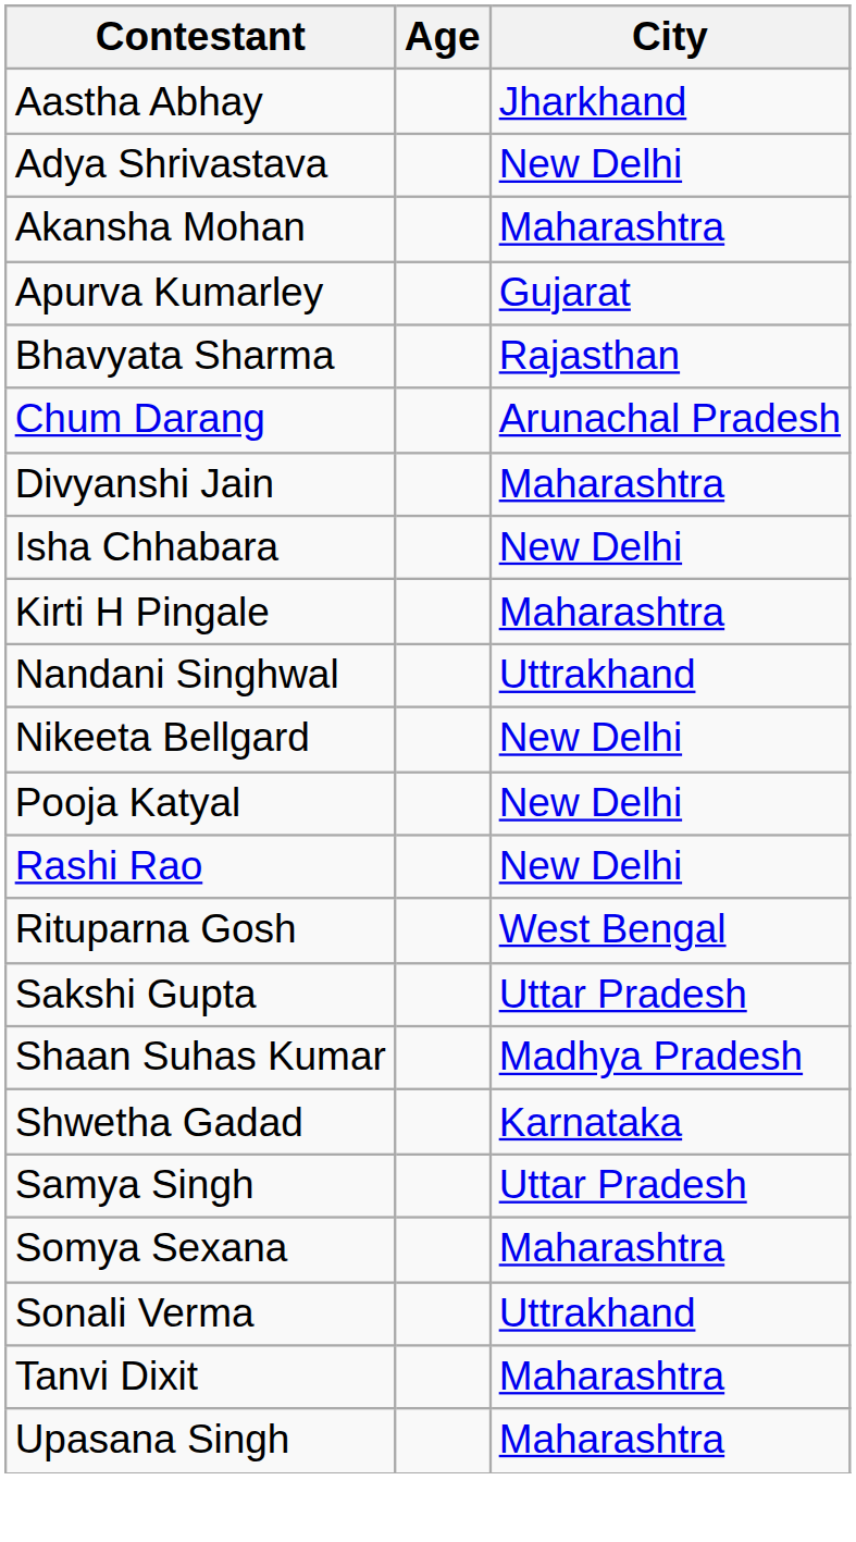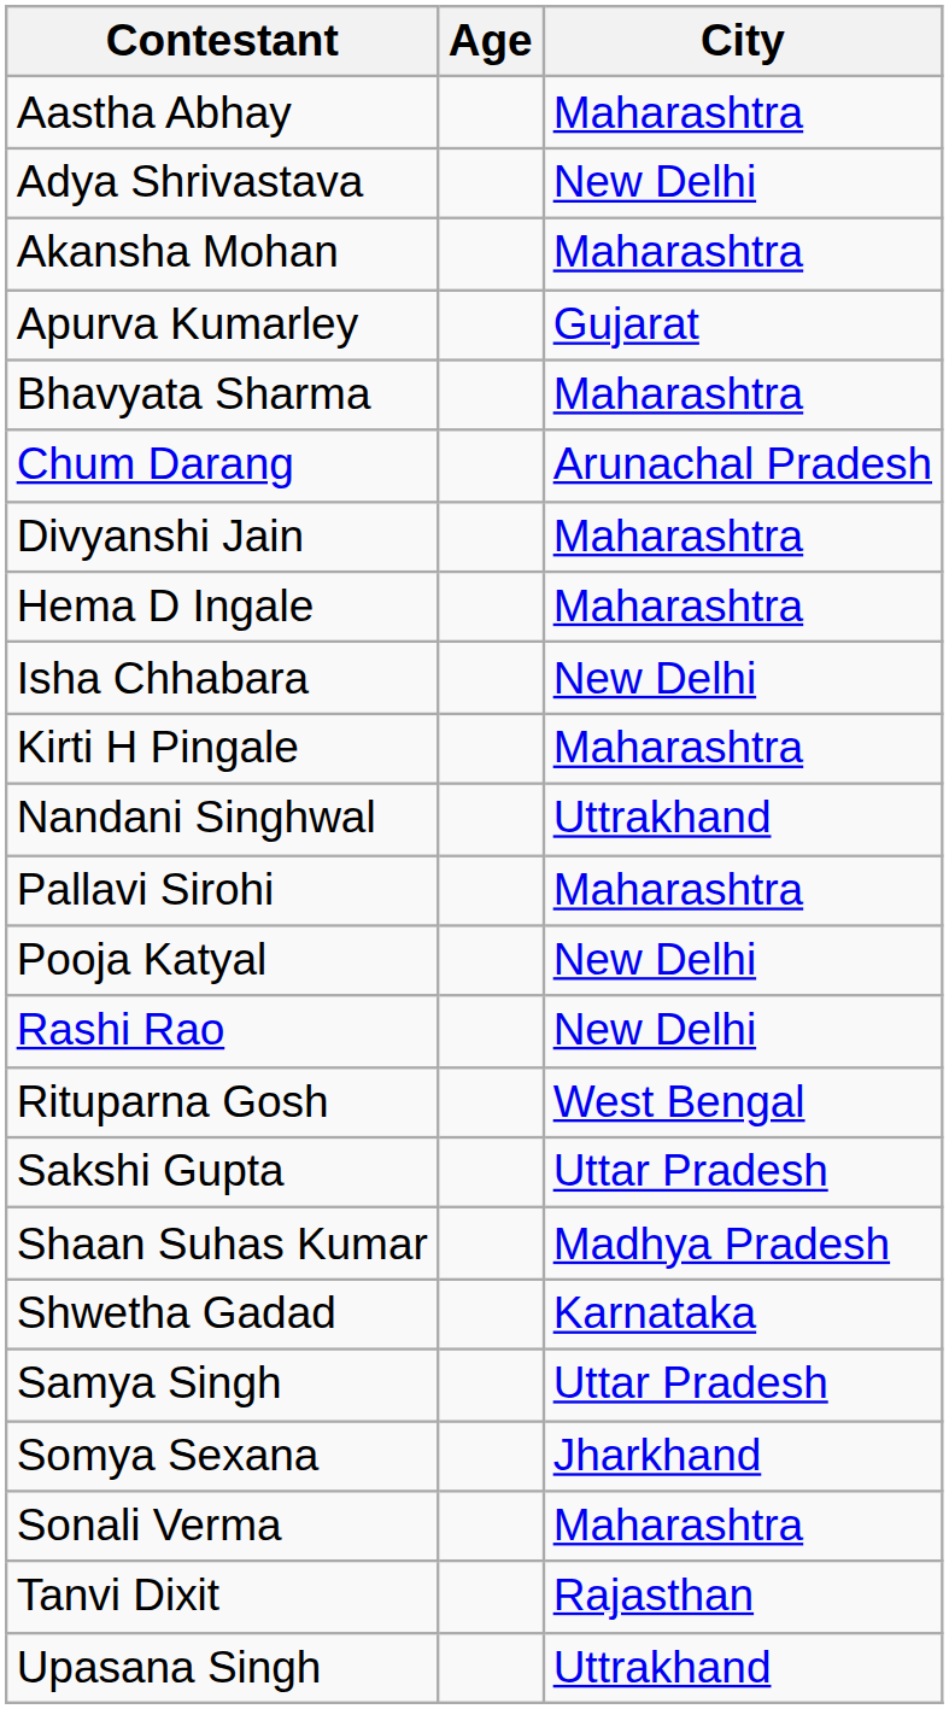 <table class="sortable wikitable">
 <tr style="background:#ccc;">
 <th>Contestant</th>
 <th>Age</th>
 <th>City</th>
 </tr>
 <tr>
 <td>Aastha Abhay</td>
 <td></td>
-<td><a href='#'>Jharkhand</a></td>
+<td><a href='#'>Maharashtra</a></td>
 </tr>
 <tr>
 <td>Adya Shrivastava</td>
 <td></td>
 <td><a href='#'>New Delhi</a></td>
 </tr>
 <tr>
 <td>Akansha Mohan</td>
 <td></td>
 <td><a href='#'>Maharashtra</a></td>
 </tr>
 <tr>
 <td>Apurva Kumarley</td>
 <td></td>
 <td><a href='#'>Gujarat</a></td>
 </tr>
 <tr>
 <td>Bhavyata Sharma</td>
 <td></td>
-<td><a href='#'>Rajasthan</a></td>
+<td><a href='#'>Maharashtra</a></td>
 </tr>
 <tr>
 <td><a href='#'>Chum Darang</a></td>
 <td></td>
 <td><a href='#'>Arunachal Pradesh</a></td>
 </tr>
 <tr>
 <td>Divyanshi Jain</td>
+<td></td>
+<td><a href='#'>Maharashtra</a></td>
+</tr>
+<tr>
+<td>Hema D Ingale</td>
 <td></td>
 <td><a href='#'>Maharashtra</a></td>
 </tr>
 <tr>
 <td>Isha Chhabara</td>
 <td></td>
 <td><a href='#'>New Delhi</a></td>
 </tr>
 <tr>
 <td>Kirti H Pingale</td>
 <td></td>
 <td><a href='#'>Maharashtra</a></td>
 </tr>
 <tr>
 <td>Nandani Singhwal</td>
 <td></td>
 <td><a href='#'>Uttrakhand</a></td>
 </tr>
 <tr>
-<td>Nikeeta Bellgard</td>
+<td>Pallavi Sirohi</td>
 <td></td>
-<td><a href='#'>New Delhi</a></td>
+<td><a href='#'>Maharashtra</a></td>
 </tr>
 <tr>
 <td>Pooja Katyal</td>
 <td></td>
 <td><a href='#'>New Delhi</a></td>
 </tr>
 <tr>
 <td><a href='#'>Rashi Rao</a></td>
 <td></td>
 <td><a href='#'>New Delhi</a></td>
 </tr>
 <tr>
 <td>Rituparna Gosh</td>
 <td></td>
 <td><a href='#'>West Bengal</a></td>
 </tr>
 <tr>
 <td>Sakshi Gupta</td>
 <td></td>
 <td><a href='#'>Uttar Pradesh</a></td>
 </tr>
 <tr>
 <td>Shaan Suhas Kumar</td>
 <td></td>
 <td><a href='#'>Madhya Pradesh</a></td>
 </tr>
 <tr>
 <td>Shwetha Gadad</td>
 <td></td>
 <td><a href='#'>Karnataka</a></td>
 </tr>
 <tr>
 <td>Samya Singh</td>
 <td></td>
 <td><a href='#'>Uttar Pradesh</a></td>
 </tr>
 <tr>
 <td>Somya Sexana</td>
 <td></td>
-<td><a href='#'>Maharashtra</a></td>
+<td><a href='#'>Jharkhand</a></td>
 </tr>
 <tr>
 <td>Sonali Verma</td>
 <td></td>
-<td><a href='#'>Uttrakhand</a></td>
+<td><a href='#'>Maharashtra</a></td>
 </tr>
 <tr>
 <td>Tanvi Dixit</td>
 <td></td>
-<td><a href='#'>Maharashtra</a></td>
+<td><a href='#'>Rajasthan</a></td>
 </tr>
 <tr>
 <td>Upasana Singh</td>
 <td></td>
-<td><a href='#'>Maharashtra</a></td>
+<td><a href='#'>Uttrakhand</a></td>
 </tr>
 <tr>
 </tr>
 </table>
